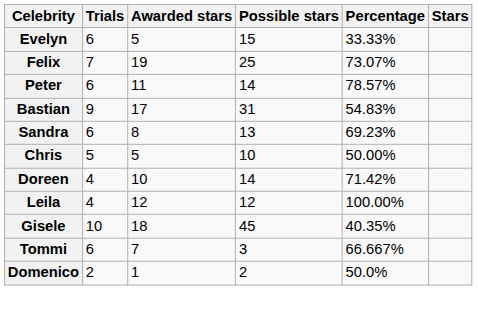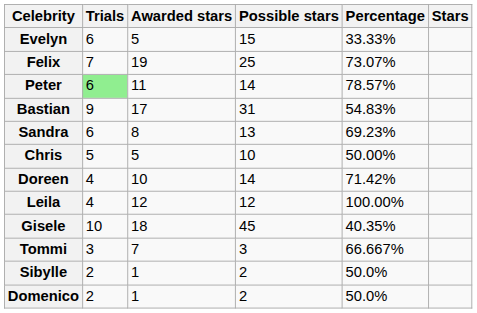 <table class="wikitable sortable center">
 <tr>
 <th>Celebrity</th>
 <th>Trials</th>
 <th>Awarded stars</th>
 <th>Possible stars</th>
 <th>Percentage</th>
 <th>Stars</th>
 </tr>
 <tr>
 <th>Evelyn</th>
 <td>6</td>
 <td>5</td>
 <td>15</td>
 <td>33.33%</td>
 <td></td>
 </tr>
 <tr>
 <th>Felix</th>
 <td>7</td>
 <td>19</td>
 <td>25</td>
 <td>73.07%</td>
 <td></td>
 </tr>
 <tr>
 <th>Peter</th>
-<td>6</td>
+<td style="background: lightgreen;">6</td>
 <td>11</td>
 <td>14</td>
 <td>78.57%</td>
 <td></td>
 </tr>
 <tr>
 <th>Bastian</th>
 <td>9</td>
 <td>17</td>
 <td>31</td>
 <td>54.83%</td>
 <td></td>
 </tr>
 <tr>
 <th>Sandra</th>
 <td>6</td>
 <td>8</td>
 <td>13</td>
 <td>69.23%</td>
 <td></td>
 </tr>
 <tr>
 <th>Chris</th>
 <td>5</td>
 <td>5</td>
 <td>10</td>
 <td>50.00%</td>
 <td></td>
 </tr>
 <tr>
 <th>Doreen</th>
 <td>4</td>
 <td>10</td>
 <td>14</td>
 <td>71.42%</td>
 <td></td>
 </tr>
 <tr>
 <th>Leila</th>
 <td>4</td>
 <td>12</td>
 <td>12</td>
 <td>100.00%</td>
 <td></td>
 </tr>
 <tr>
 <th>Gisele</th>
 <td>10</td>
 <td>18</td>
 <td>45</td>
 <td>40.35%</td>
 <td></td>
 </tr>
 <tr>
 <th>Tommi</th>
-<td>6</td>
+<td>3</td>
 <td>7</td>
 <td>3</td>
 <td>66.667%</td>
+<td></td>
+</tr>
+<tr>
+<th>Sibylle</th>
+<td>2</td>
+<td>1</td>
+<td>2</td>
+<td>50.0%</td>
 <td></td>
 </tr>
 <tr>
 <th>Domenico</th>
 <td>2</td>
 <td>1</td>
 <td>2</td>
 <td>50.0%</td>
 <td></td>
 </tr>
 </table>
